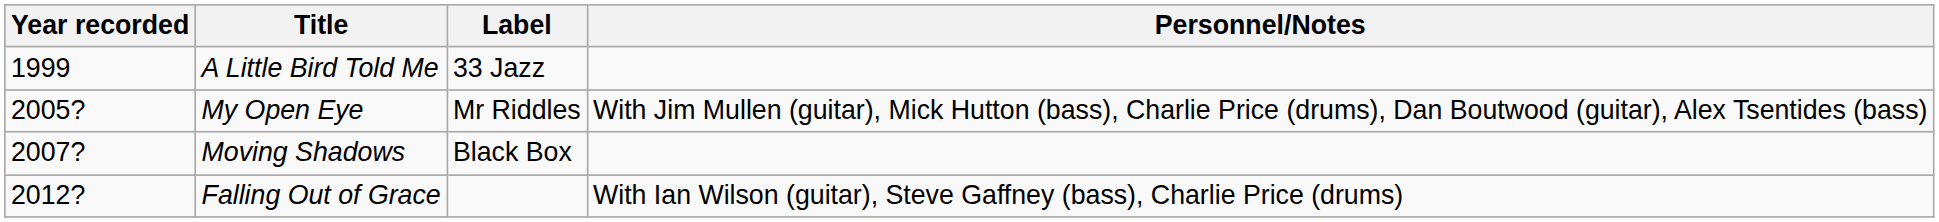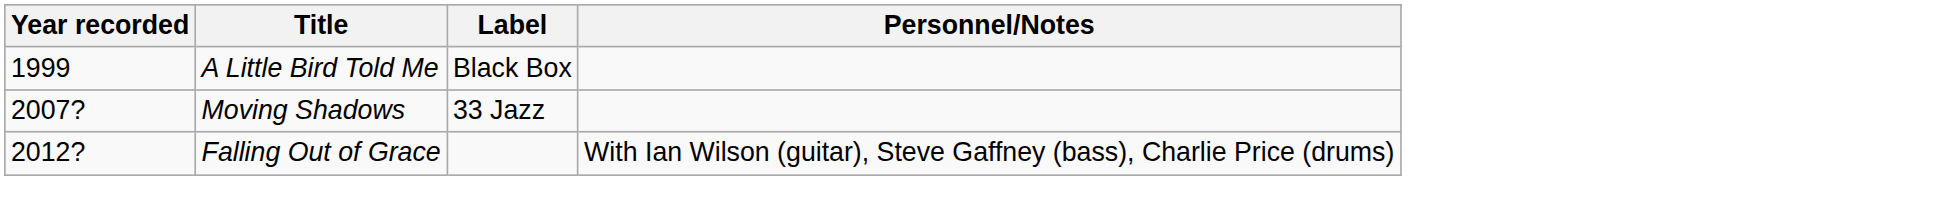 <table class="wikitable sortable">
 <tr>
 <th>Year recorded</th>
 <th>Title</th>
 <th>Label</th>
 <th>Personnel/Notes</th>
 </tr>
 <tr>
 <td>1999</td>
 <td><em>A Little Bird Told Me</em></td>
-<td>33 Jazz</td>
+<td>Black Box</td>
 <td></td>
-</tr>
-<tr>
-<td>2005?</td>
-<td><em>My Open Eye</em></td>
-<td>Mr Riddles</td>
-<td>With Jim Mullen (guitar), Mick Hutton (bass), Charlie Price (drums), Dan Boutwood (guitar), Alex Tsentides (bass)</td>
 </tr>
 <tr>
 <td>2007?</td>
 <td><em>Moving Shadows</em></td>
-<td>Black Box</td>
+<td>33 Jazz</td>
 <td></td>
 </tr>
 <tr>
 <td>2012?</td>
 <td><em>Falling Out of Grace</em></td>
 <td></td>
 <td>With Ian Wilson (guitar), Steve Gaffney (bass), Charlie Price (drums)</td>
 </tr>
 </table>
